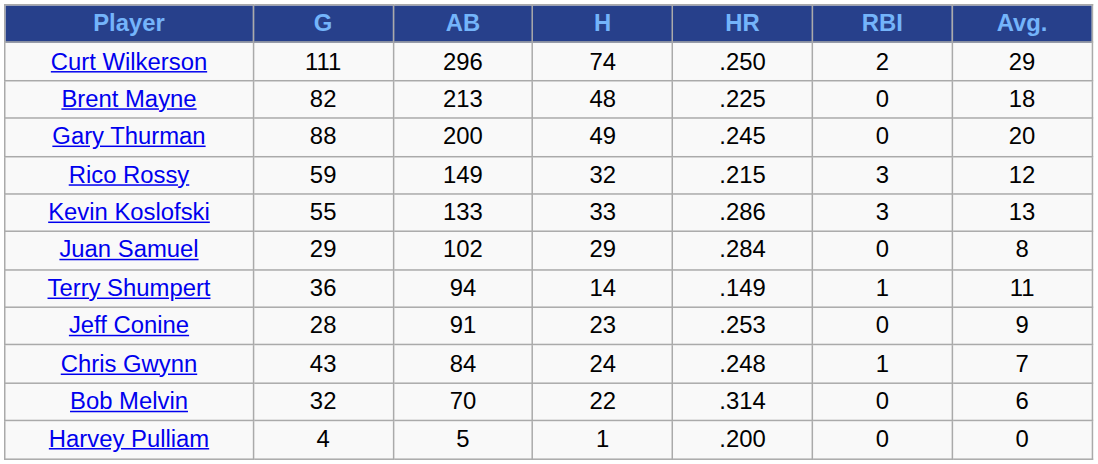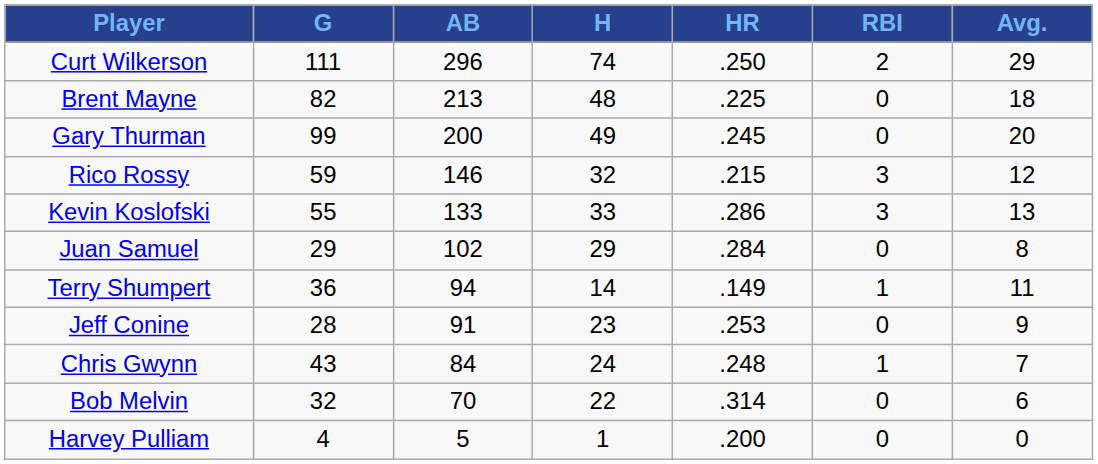 <table class="wikitable sortable">
 <tr>
 <th style="background:#27408B;color:#74B4FA;" width="16%">Player</th>
 <th style="background:#27408B;color:#74B4FA;" width="9%">G</th>
 <th style="background:#27408B;color:#74B4FA;" width="9%">AB</th>
 <th style="background:#27408B;color:#74B4FA;" width="9%">H</th>
 <th style="background:#27408B;color:#74B4FA;" width="9%">HR</th>
 <th style="background:#27408B;color:#74B4FA;" width="9%">RBI</th>
 <th style="background:#27408B;color:#74B4FA;" width="9%">Avg.</th>
 </tr>
 <tr align="center">
 <td><a href='#'>Curt Wilkerson</a></td>
 <td>111</td>
 <td>296</td>
 <td>74</td>
 <td>.250</td>
 <td>2</td>
 <td>29</td>
 </tr>
 <tr align=center>
 <td><a href='#'>Brent Mayne</a></td>
 <td>82</td>
 <td>213</td>
 <td>48</td>
 <td>.225</td>
 <td>0</td>
 <td>18</td>
 </tr>
 <tr align=center>
 <td><a href='#'>Gary Thurman</a></td>
-<td>88</td>
+<td>99</td>
 <td>200</td>
 <td>49</td>
 <td>.245</td>
 <td>0</td>
 <td>20</td>
 </tr>
 <tr align=center>
 <td><a href='#'>Rico Rossy</a></td>
 <td>59</td>
-<td>149</td>
+<td>146</td>
 <td>32</td>
 <td>.215</td>
 <td>3</td>
 <td>12</td>
 </tr>
 <tr align=center>
 <td><a href='#'>Kevin Koslofski</a></td>
 <td>55</td>
 <td>133</td>
 <td>33</td>
 <td>.286</td>
 <td>3</td>
 <td>13</td>
 </tr>
 <tr align=center>
 <td><a href='#'>Juan Samuel</a></td>
 <td>29</td>
 <td>102</td>
 <td>29</td>
 <td>.284</td>
 <td>0</td>
 <td>8</td>
 </tr>
 <tr align=center>
 <td><a href='#'>Terry Shumpert</a></td>
 <td>36</td>
 <td>94</td>
 <td>14</td>
 <td>.149</td>
 <td>1</td>
 <td>11</td>
 </tr>
 <tr align=center>
 <td><a href='#'>Jeff Conine</a></td>
 <td>28</td>
 <td>91</td>
 <td>23</td>
 <td>.253</td>
 <td>0</td>
 <td>9</td>
 </tr>
 <tr align=center>
 <td><a href='#'>Chris Gwynn</a></td>
 <td>43</td>
 <td>84</td>
 <td>24</td>
 <td>.248</td>
 <td>1</td>
 <td>7</td>
 </tr>
 <tr align=center>
 <td><a href='#'>Bob Melvin</a></td>
 <td>32</td>
 <td>70</td>
 <td>22</td>
 <td>.314</td>
 <td>0</td>
 <td>6</td>
 </tr>
 <tr align=center>
 <td><a href='#'>Harvey Pulliam</a></td>
 <td>4</td>
 <td>5</td>
 <td>1</td>
 <td>.200</td>
 <td>0</td>
 <td>0</td>
 </tr>
 </table>
